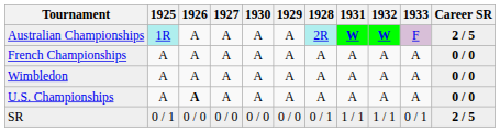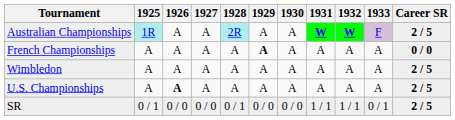 <table class="wikitable">
 <tr>
 <th>Tournament</th>
 <th>1925</th>
 <th>1926</th>
 <th>1927</th>
+<th>1928</th>
+<th>1929</th>
 <th>1930</th>
-<th>1929</th>
-<th>1928</th>
 <th>1931</th>
 <th>1932</th>
 <th>1933</th>
 <th>Career SR</th>
 </tr>
 <tr>
 <td style="background:#EFEFEF;"><a href='#'>Australian Championships</a></td>
 <td align="center" style="background:#afeeee;"><a href='#'>1R</a></td>
 <td align="center">A</td>
 <td align="center">A</td>
+<td align="center" style="background:#afeeee;"><a href='#'>2R</a></td>
 <td align="center">A</td>
 <td align="center">A</td>
-<td align="center" style="background:#afeeee;"><a href='#'>2R</a></td>
 <td align="center" style="background:#00ff00;"><strong><a href='#'>W</a></strong></td>
 <td align="center" style="background:#00ff00;"><strong><a href='#'>W</a></strong></td>
 <td align="center" style="background:#D8BFD8;"><a href='#'>F</a></td>
 <td align="center" style="background:#EFEFEF;"><strong>2 / 5</strong></td>
 </tr>
 <tr>
 <td style="background:#EFEFEF;"><a href='#'>French Championships</a></td>
 <td align="center">A</td>
 <td align="center">A</td>
 <td align="center">A</td>
 <td align="center">A</td>
-<td align="center">A</td>
+<td align="center"><strong>A</strong></td>
 <td align="center">A</td>
 <td align="center">A</td>
 <td align="center">A</td>
 <td align="center">A</td>
 <td align="center" style="background:#EFEFEF;"><strong>0 / 0</strong></td>
 </tr>
 <tr>
 <td style="background:#EFEFEF;"><a href='#'>Wimbledon</a></td>
 <td align="center">A</td>
 <td align="center">A</td>
 <td align="center">A</td>
 <td align="center">A</td>
 <td align="center">A</td>
 <td align="center">A</td>
 <td align="center">A</td>
 <td align="center">A</td>
 <td align="center">A</td>
-<td align="center" style="background:#EFEFEF;"><strong>0 / 0</strong></td>
+<td align="center" style="background:#EFEFEF;"><strong>2 / 5</strong></td>
 </tr>
 <tr>
 <td style="background:#EFEFEF;"><a href='#'>U.S. Championships</a></td>
 <td align="center">A</td>
 <td align="center"><strong>A</strong></td>
 <td align="center">A</td>
 <td align="center">A</td>
 <td align="center">A</td>
 <td align="center">A</td>
 <td align="center">A</td>
 <td align="center">A</td>
 <td align="center">A</td>
-<td align="center" style="background:#EFEFEF;"><strong>0 / 0</strong></td>
+<td align="center" style="background:#EFEFEF;"><strong>2 / 5</strong></td>
 </tr>
 <tr>
 <td style="background:#EFEFEF;">SR</td>
 <td align="center" style="background:#EFEFEF;">0 / 1</td>
 <td align="center" style="background:#EFEFEF;">0 / 0</td>
 <td align="center" style="background:#EFEFEF;">0 / 0</td>
+<td align="center" style="background:#EFEFEF;">0 / 1</td>
 <td align="center" style="background:#EFEFEF;">0 / 0</td>
 <td align="center" style="background:#EFEFEF;">0 / 0</td>
-<td align="center" style="background:#EFEFEF;">0 / 1</td>
 <td align="center" style="background:#EFEFEF;">1 / 1</td>
 <td align="center" style="background:#EFEFEF;">1 / 1</td>
 <td align="center" style="background:#EFEFEF;">0 / 1</td>
 <td align="center" style="background:#EFEFEF;"><strong>2 / 5</strong></td>
 </tr>
 </table>
